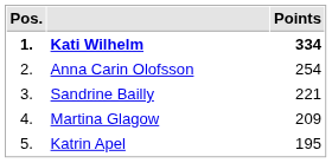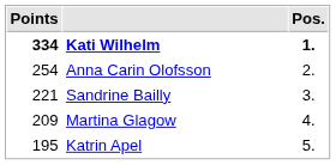 <table cellspacing="1" cellpadding="3" style="border:1px solid #AAAAAA;font-size:90%">
 <tr bgcolor="#E4E4E4">
+<th style="border-bottom:1px solid #AAAAAA" width=20>Points</th>
+<th style="border-bottom:1px solid #AAAAAA" width=200></th>
 <th style="border-bottom:1px solid #AAAAAA" width=10>Pos.</th>
-<th style="border-bottom:1px solid #AAAAAA" width=200></th>
-<th style="border-bottom:1px solid #AAAAAA" width=20>Points</th>
 </tr>
 <tr>
+<td align="right"><strong>334</strong></td>
+<td> <strong><a href='#'>Kati Wilhelm</a></strong></td>
 <td align="center"><strong>1.</strong></td>
-<td> <strong><a href='#'>Kati Wilhelm</a></strong></td>
-<td align="right"><strong>334</strong></td>
 </tr>
 <tr>
+<td align="right">254</td>
+<td> <a href='#'>Anna Carin Olofsson</a></td>
 <td align="center">2.</td>
-<td> <a href='#'>Anna Carin Olofsson</a></td>
-<td align="right">254</td>
 </tr>
 <tr>
+<td align="right">221</td>
+<td> <a href='#'>Sandrine Bailly</a></td>
 <td align="center">3.</td>
-<td> <a href='#'>Sandrine Bailly</a></td>
-<td align="right">221</td>
 </tr>
 <tr>
+<td align="right">209</td>
+<td> <a href='#'>Martina Glagow</a></td>
 <td align="center">4.</td>
-<td> <a href='#'>Martina Glagow</a></td>
-<td align="right">209</td>
 </tr>
 <tr>
+<td align="right">195</td>
+<td> <a href='#'>Katrin Apel</a></td>
 <td align="center">5.</td>
-<td> <a href='#'>Katrin Apel</a></td>
-<td align="right">195</td>
 </tr>
 </table>
